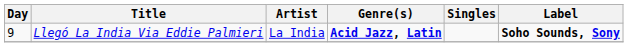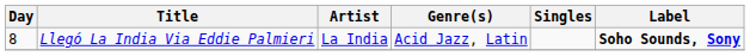 <table class="wikitable sortable" style="text-align: left;">
 <tr>
 <th>Day</th>
 <th>Title</th>
 <th>Artist</th>
 <th>Genre(s)</th>
 <th>Singles</th>
 <th>Label</th>
 </tr>
 <tr>
-<td>9</td>
+<td>8</td>
 <td><em><a href='#'>Llegó La India Via Eddie Palmieri</a></em></td>
 <td><a href='#'>La India</a></td>
-<td><strong><a href='#'>Acid Jazz</a>, <a href='#'>Latin</a></strong></td>
+<td><a href='#'>Acid Jazz</a>, <a href='#'>Latin</a></td>
 <td></td>
 <td><strong>Soho Sounds, <a href='#'>Sony</a></strong></td>
 </tr>
 <tr>
 </tr>
 </table>
